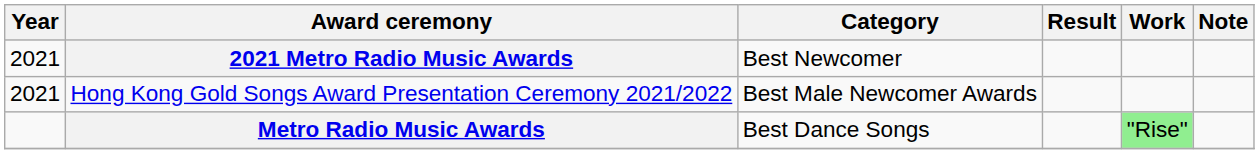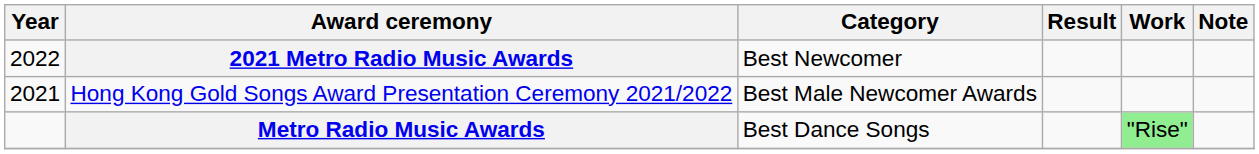 <table class="wikitable plainrowheaders">
 <tr>
 <th scope="col">Year</th>
 <th scope="col">Award ceremony</th>
 <th scope="col">Category</th>
 <th scope="col">Result</th>
 <th scope="col">Work</th>
 <th scope="col">Note</th>
 </tr>
 <tr>
-<td>2021</td>
+<td>2022</td>
 <th scope="row"><a href='#'>2021 Metro Radio Music Awards</a></th>
 <td>Best Newcomer</td>
 <td></td>
 <td></td>
 <td></td>
 </tr>
 <tr>
 <td>2021</td>
 <td><a href='#'>Hong Kong Gold Songs Award Presentation Ceremony 2021/2022</a></td>
 <td>Best Male Newcomer Awards</td>
 <td></td>
 <td></td>
 <td></td>
 </tr>
 <tr>
 <td></td>
 <th scope="row"><a href='#'>Metro Radio Music Awards</a></th>
 <td>Best Dance Songs</td>
 <td></td>
 <td style="background: lightgreen;">"Rise"</td>
 <td></td>
 </tr>
 <tr>
 </tr>
 </table>
